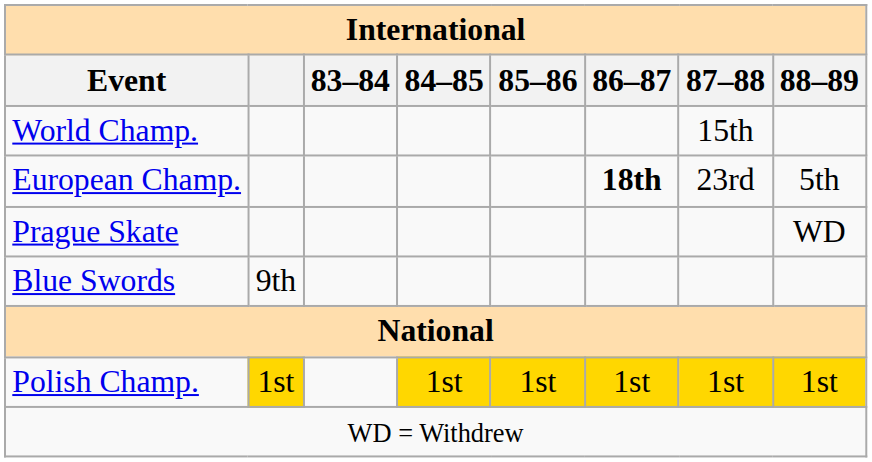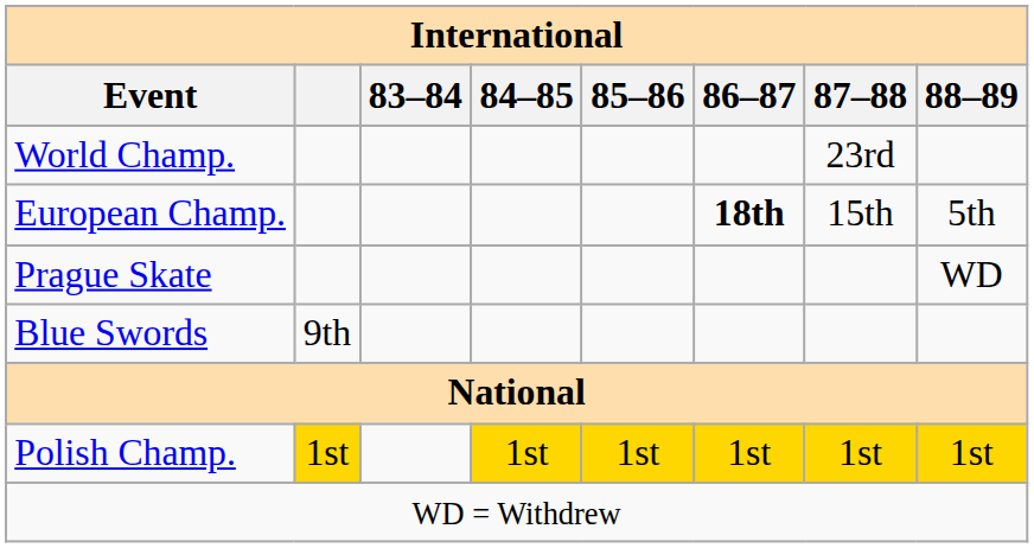 <table class="wikitable" style="text-align:center">
 <tr>
 <th style="background-color: #ffdead; " colspan=8 align=center>International</th>
 </tr>
 <tr>
 <th>Event</th>
 <th></th>
 <th>83–84</th>
 <th>84–85</th>
 <th>85–86</th>
 <th>86–87</th>
 <th>87–88</th>
 <th>88–89</th>
 </tr>
 <tr>
 <td align=left><a href='#'>World Champ.</a></td>
 <td></td>
 <td></td>
 <td></td>
 <td></td>
 <td></td>
-<td>15th</td>
+<td>23rd</td>
 <td></td>
 </tr>
 <tr>
 <td align=left><a href='#'>European Champ.</a></td>
 <td></td>
 <td></td>
 <td></td>
 <td></td>
 <td><strong>18th</strong></td>
-<td>23rd</td>
+<td>15th</td>
 <td>5th</td>
 </tr>
 <tr>
 <td align=left><a href='#'>Prague Skate</a></td>
 <td></td>
 <td></td>
 <td></td>
 <td></td>
 <td></td>
 <td></td>
 <td>WD</td>
 </tr>
 <tr>
 <td align=left><a href='#'>Blue Swords</a></td>
 <td>9th</td>
 <td></td>
 <td></td>
 <td></td>
 <td></td>
 <td></td>
 <td></td>
 </tr>
 <tr>
 <th style="background-color: #ffdead; " colspan=8 align=center>National</th>
 </tr>
 <tr>
 <td align=left><a href='#'>Polish Champ.</a></td>
 <td bgcolor=gold>1st</td>
 <td></td>
 <td bgcolor=gold>1st</td>
 <td bgcolor=gold>1st</td>
 <td bgcolor=gold>1st</td>
 <td bgcolor=gold>1st</td>
 <td bgcolor=gold>1st</td>
 </tr>
 <tr>
 <td colspan=8 align=center><small> WD = Withdrew </small></td>
 </tr>
 </table>
